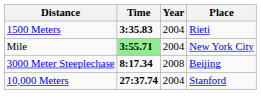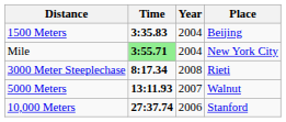 <table class="wikitable">
 <tr>
 <th>Distance</th>
 <th>Time</th>
 <th>Year</th>
 <th>Place</th>
 </tr>
 <tr>
 <td><a href='#'>1500 Meters</a></td>
 <td><strong>3:35.83</strong></td>
 <td>2004</td>
-<td><a href='#'>Rieti</a></td>
+<td><a href='#'>Beijing</a></td>
 </tr>
 <tr>
 <td>Mile</td>
 <td style="background: lightgreen;"><strong>3:55.71</strong></td>
 <td>2004</td>
 <td><a href='#'>New York City</a></td>
 </tr>
 <tr>
 <td><a href='#'>3000 Meter Steeplechase</a></td>
 <td><strong>8:17.34</strong></td>
 <td>2008</td>
-<td><a href='#'>Beijing</a></td>
+<td><a href='#'>Rieti</a></td>
+</tr>
+<tr>
+<td><a href='#'>5000 Meters</a></td>
+<td><strong>13:11.93</strong></td>
+<td>2007</td>
+<td><a href='#'>Walnut</a></td>
 </tr>
 <tr>
 <td><a href='#'>10,000 Meters</a></td>
 <td><strong>27:37.74</strong></td>
-<td>2004</td>
+<td>2006</td>
 <td><a href='#'>Stanford</a></td>
 </tr>
 </table>
